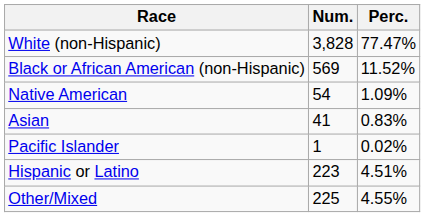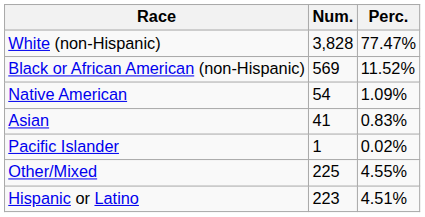 <table class="wikitable">
 <tr>
 <th>Race</th>
 <th>Num.</th>
 <th>Perc.</th>
 </tr>
 <tr>
 <td><a href='#'>White</a> (non-Hispanic)</td>
 <td>3,828</td>
 <td>77.47%</td>
 </tr>
 <tr>
 <td><a href='#'>Black or African American</a> (non-Hispanic)</td>
 <td>569</td>
 <td>11.52%</td>
 </tr>
 <tr>
 <td><a href='#'>Native American</a></td>
 <td>54</td>
 <td>1.09%</td>
 </tr>
 <tr>
 <td><a href='#'>Asian</a></td>
 <td>41</td>
 <td>0.83%</td>
 </tr>
 <tr>
 <td><a href='#'>Pacific Islander</a></td>
 <td>1</td>
 <td>0.02%</td>
 </tr>
 <tr>
+<td><a href='#'>Other/Mixed</a></td>
+<td>225</td>
+<td>4.55%</td>
+</tr>
+<tr>
 <td><a href='#'>Hispanic</a> or <a href='#'>Latino</a></td>
 <td>223</td>
 <td>4.51%</td>
 </tr>
-<tr>
-<td><a href='#'>Other/Mixed</a></td>
-<td>225</td>
-<td>4.55%</td>
-</tr>
 </table>
